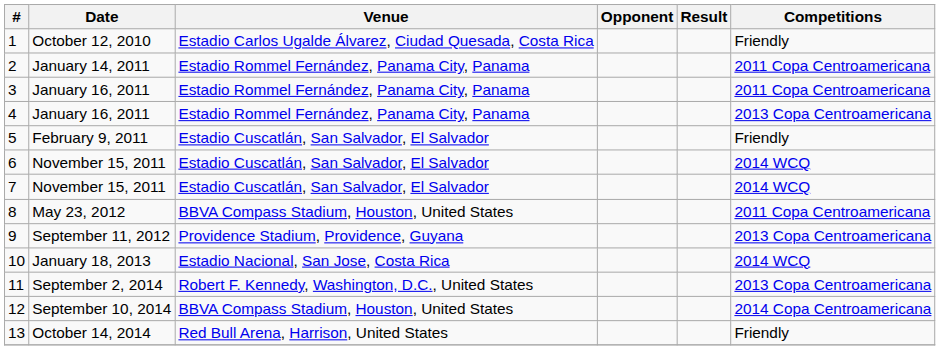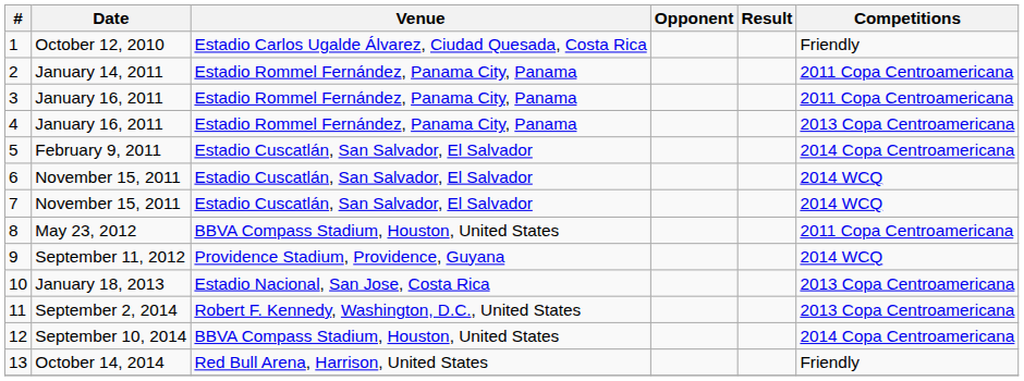 <table class="wikitable" style="font-size: 95%;">
 <tr>
 <th>#</th>
 <th>Date</th>
 <th>Venue</th>
 <th>Opponent</th>
 <th>Result</th>
 <th>Competitions</th>
 </tr>
 <tr>
 <td>1</td>
 <td>October 12, 2010</td>
 <td><a href='#'>Estadio Carlos Ugalde Álvarez</a>, <a href='#'>Ciudad Quesada</a>, <a href='#'>Costa Rica</a></td>
 <td></td>
 <td></td>
 <td>Friendly</td>
 </tr>
 <tr>
 <td>2</td>
 <td>January 14, 2011</td>
 <td><a href='#'>Estadio Rommel Fernández</a>, <a href='#'>Panama City</a>, <a href='#'>Panama</a></td>
 <td></td>
 <td></td>
 <td><a href='#'>2011 Copa Centroamericana</a></td>
 </tr>
 <tr>
 <td>3</td>
 <td>January 16, 2011</td>
 <td><a href='#'>Estadio Rommel Fernández</a>, <a href='#'>Panama City</a>, <a href='#'>Panama</a></td>
 <td></td>
 <td></td>
 <td><a href='#'>2011 Copa Centroamericana</a></td>
 </tr>
 <tr>
 <td>4</td>
 <td>January 16, 2011</td>
 <td><a href='#'>Estadio Rommel Fernández</a>, <a href='#'>Panama City</a>, <a href='#'>Panama</a></td>
 <td></td>
 <td></td>
 <td><a href='#'>2013 Copa Centroamericana</a></td>
 </tr>
 <tr>
 <td>5</td>
 <td>February 9, 2011</td>
 <td><a href='#'>Estadio Cuscatlán</a>, <a href='#'>San Salvador</a>, <a href='#'>El Salvador</a></td>
 <td></td>
 <td></td>
-<td>Friendly</td>
+<td><a href='#'>2014 Copa Centroamericana</a></td>
 </tr>
 <tr>
 <td>6</td>
 <td>November 15, 2011</td>
 <td><a href='#'>Estadio Cuscatlán</a>, <a href='#'>San Salvador</a>, <a href='#'>El Salvador</a></td>
 <td></td>
 <td></td>
 <td><a href='#'>2014 WCQ</a></td>
 </tr>
 <tr>
 <td>7</td>
 <td>November 15, 2011</td>
 <td><a href='#'>Estadio Cuscatlán</a>, <a href='#'>San Salvador</a>, <a href='#'>El Salvador</a></td>
 <td></td>
 <td></td>
 <td><a href='#'>2014 WCQ</a></td>
 </tr>
 <tr>
 <td>8</td>
 <td>May 23, 2012</td>
 <td><a href='#'>BBVA Compass Stadium</a>, <a href='#'>Houston</a>, United States</td>
 <td></td>
 <td></td>
 <td><a href='#'>2011 Copa Centroamericana</a></td>
 </tr>
 <tr>
 <td>9</td>
 <td>September 11, 2012</td>
 <td><a href='#'>Providence Stadium</a>, <a href='#'>Providence</a>, <a href='#'>Guyana</a></td>
 <td></td>
 <td></td>
-<td><a href='#'>2013 Copa Centroamericana</a></td>
+<td><a href='#'>2014 WCQ</a></td>
 </tr>
 <tr>
 <td>10</td>
 <td>January 18, 2013</td>
 <td><a href='#'>Estadio Nacional</a>, <a href='#'>San Jose</a>, <a href='#'>Costa Rica</a></td>
 <td></td>
 <td></td>
-<td><a href='#'>2014 WCQ</a></td>
+<td><a href='#'>2013 Copa Centroamericana</a></td>
 </tr>
 <tr>
 <td>11</td>
 <td>September 2, 2014</td>
 <td><a href='#'>Robert F. Kennedy</a>, <a href='#'>Washington, D.C.</a>, United States</td>
 <td></td>
 <td></td>
 <td><a href='#'>2013 Copa Centroamericana</a></td>
 </tr>
 <tr>
 <td>12</td>
 <td>September 10, 2014</td>
 <td><a href='#'>BBVA Compass Stadium</a>, <a href='#'>Houston</a>, United States</td>
 <td></td>
 <td></td>
 <td><a href='#'>2014 Copa Centroamericana</a></td>
 </tr>
 <tr>
 <td>13</td>
 <td>October 14, 2014</td>
 <td><a href='#'>Red Bull Arena</a>, <a href='#'>Harrison</a>, United States</td>
 <td></td>
 <td></td>
 <td>Friendly</td>
 </tr>
 <tr>
 </tr>
 </table>
